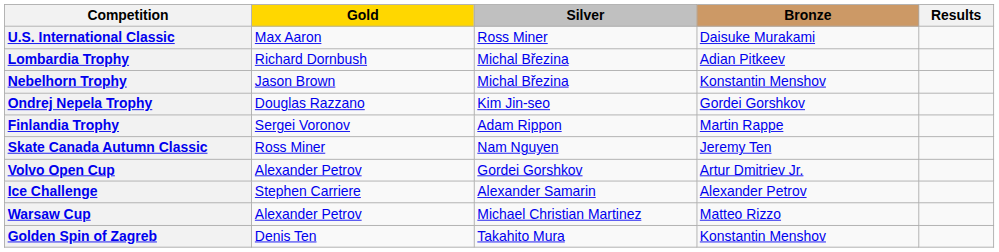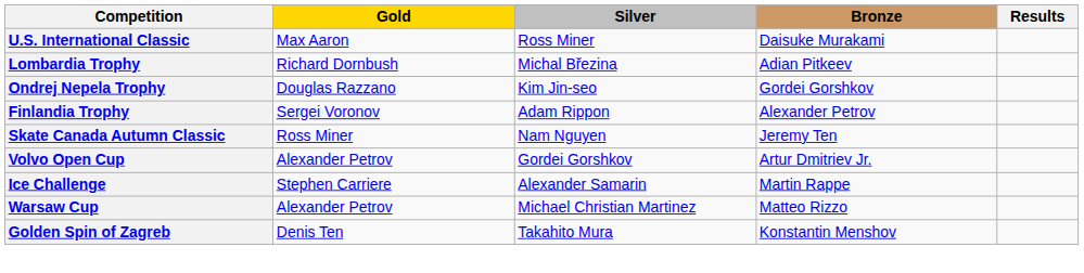 <table class="wikitable unsortable" style="text-align:left; width:90%;">
 <tr>
 <th scope="col" style="text-align:center; width:25%">Competition</th>
 <td scope="col" style="text-align:center; width:22.5%; background:gold"><strong>Gold</strong></td>
 <td scope="col" style="text-align:center; width:22.5%; background:silver"><strong>Silver</strong></td>
 <td scope="col" style="text-align:center; width:22.5%; background:#c96"><strong>Bronze</strong></td>
 <th scope="col" style="text-align:center; width:7.5%">Results</th>
 </tr>
 <tr>
 <th scope="row" style="text-align:left"> <a href='#'>U.S. International Classic</a></th>
 <td> <a href='#'>Max Aaron</a></td>
 <td> <a href='#'>Ross Miner</a></td>
 <td> <a href='#'>Daisuke Murakami</a></td>
 <td></td>
 </tr>
 <tr>
 <th scope="row" style="text-align:left"> <a href='#'>Lombardia Trophy</a></th>
 <td> <a href='#'>Richard Dornbush</a></td>
 <td> <a href='#'>Michal Březina</a></td>
 <td> <a href='#'>Adian Pitkeev</a></td>
 <td></td>
 </tr>
 <tr>
-<th scope="row" style="text-align:left"> <a href='#'>Nebelhorn Trophy</a></th>
-<td> <a href='#'>Jason Brown</a></td>
-<td> <a href='#'>Michal Březina</a></td>
-<td> <a href='#'>Konstantin Menshov</a></td>
-<td></td>
-</tr>
-<tr>
 <th scope="row" style="text-align:left"> <a href='#'>Ondrej Nepela Trophy</a></th>
 <td> <a href='#'>Douglas Razzano</a></td>
 <td> <a href='#'>Kim Jin-seo</a></td>
 <td> <a href='#'>Gordei Gorshkov</a></td>
 <td> </td>
 </tr>
 <tr>
 <th scope="row" style="text-align:left"> <a href='#'>Finlandia Trophy</a></th>
 <td> <a href='#'>Sergei Voronov</a></td>
 <td> <a href='#'>Adam Rippon</a></td>
-<td> <a href='#'>Martin Rappe</a></td>
+<td> <a href='#'>Alexander Petrov</a></td>
 <td></td>
 </tr>
 <tr>
 <th scope="row" style="text-align:left"> <a href='#'>Skate Canada Autumn Classic</a></th>
 <td> <a href='#'>Ross Miner</a></td>
 <td> <a href='#'>Nam Nguyen</a></td>
 <td> <a href='#'>Jeremy Ten</a></td>
 <td></td>
 </tr>
 <tr>
 <th scope="row" style="text-align:left"> <a href='#'>Volvo Open Cup</a></th>
 <td> <a href='#'>Alexander Petrov</a></td>
 <td> <a href='#'>Gordei Gorshkov</a></td>
 <td> <a href='#'>Artur Dmitriev Jr.</a></td>
 <td></td>
 </tr>
 <tr>
 <th scope="row" style="text-align:left"> <a href='#'>Ice Challenge</a></th>
 <td> <a href='#'>Stephen Carriere</a></td>
 <td> <a href='#'>Alexander Samarin</a></td>
-<td> <a href='#'>Alexander Petrov</a></td>
+<td> <a href='#'>Martin Rappe</a></td>
 <td></td>
 </tr>
 <tr>
 <th scope="row" style="text-align:left"> <a href='#'>Warsaw Cup</a></th>
 <td> <a href='#'>Alexander Petrov</a></td>
 <td> <a href='#'>Michael Christian Martinez</a></td>
 <td> <a href='#'>Matteo Rizzo</a></td>
 <td></td>
 </tr>
 <tr>
 <th scope="row" style="text-align:left"> <a href='#'>Golden Spin of Zagreb</a></th>
 <td> <a href='#'>Denis Ten</a></td>
 <td> <a href='#'>Takahito Mura</a></td>
 <td> <a href='#'>Konstantin Menshov</a></td>
 <td></td>
 </tr>
 </table>
